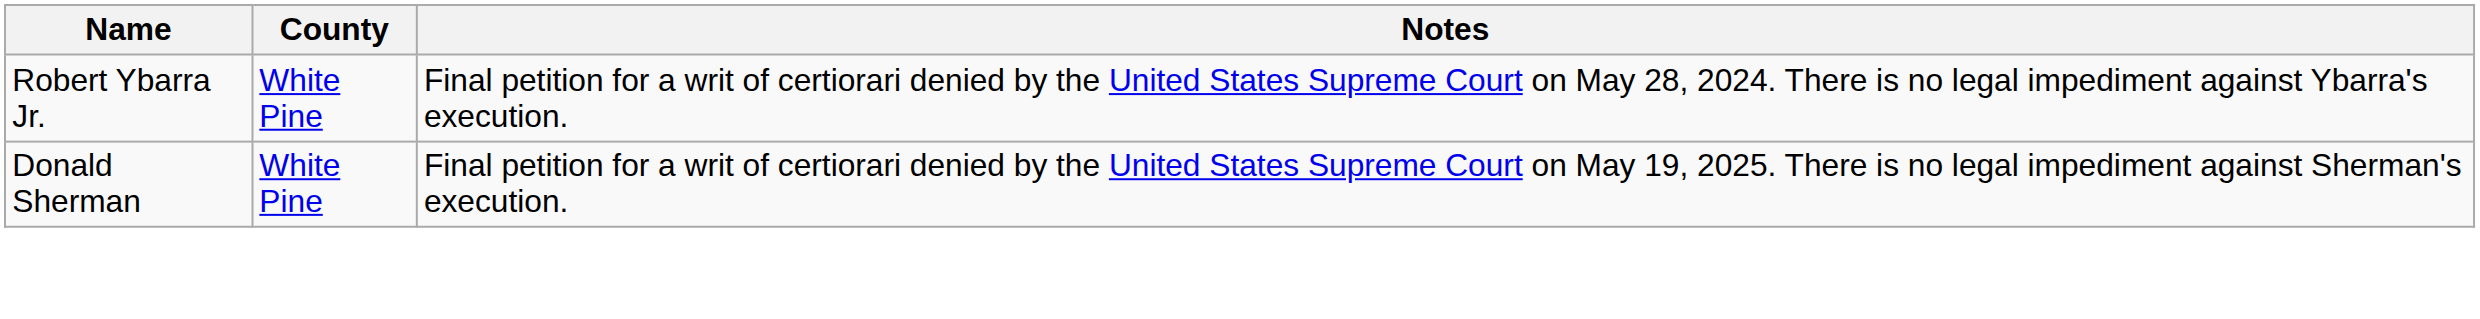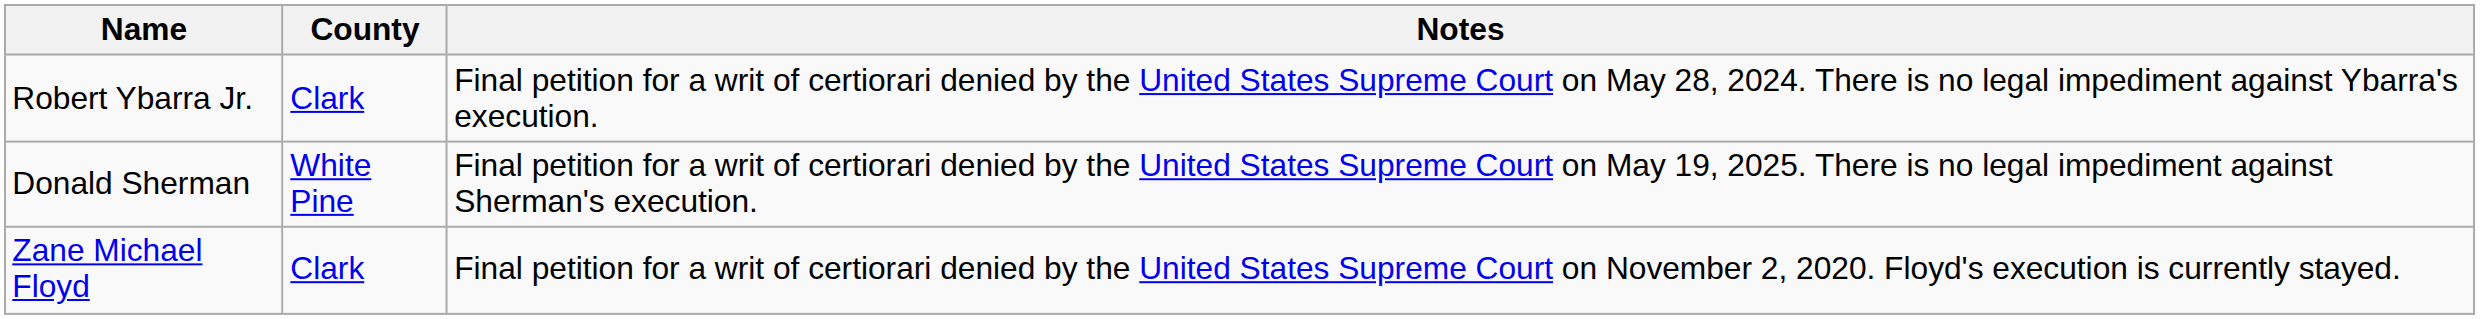 <table class="wikitable sortable">
 <tr>
 <th>Name</th>
 <th>County</th>
 <th>Notes</th>
 </tr>
 <tr>
 <td>Robert Ybarra Jr.</td>
-<td><a href='#'>White Pine</a></td>
+<td><a href='#'>Clark</a></td>
 <td>Final petition for a writ of certiorari denied by the <a href='#'>United States Supreme Court</a> on May 28, 2024. There is no legal impediment against Ybarra's execution.</td>
 </tr>
 <tr>
 <td>Donald Sherman</td>
 <td><a href='#'>White Pine</a></td>
 <td>Final petition for a writ of certiorari denied by the <a href='#'>United States Supreme Court</a> on May 19, 2025. There is no legal impediment against Sherman's execution.</td>
 </tr>
+<tr>
+<td><a href='#'>Zane Michael Floyd</a></td>
+<td><a href='#'>Clark</a></td>
+<td>Final petition for a writ of certiorari denied by the <a href='#'>United States Supreme Court</a> on November 2, 2020. Floyd's execution is currently stayed.</td>
+</tr>
 </table>
